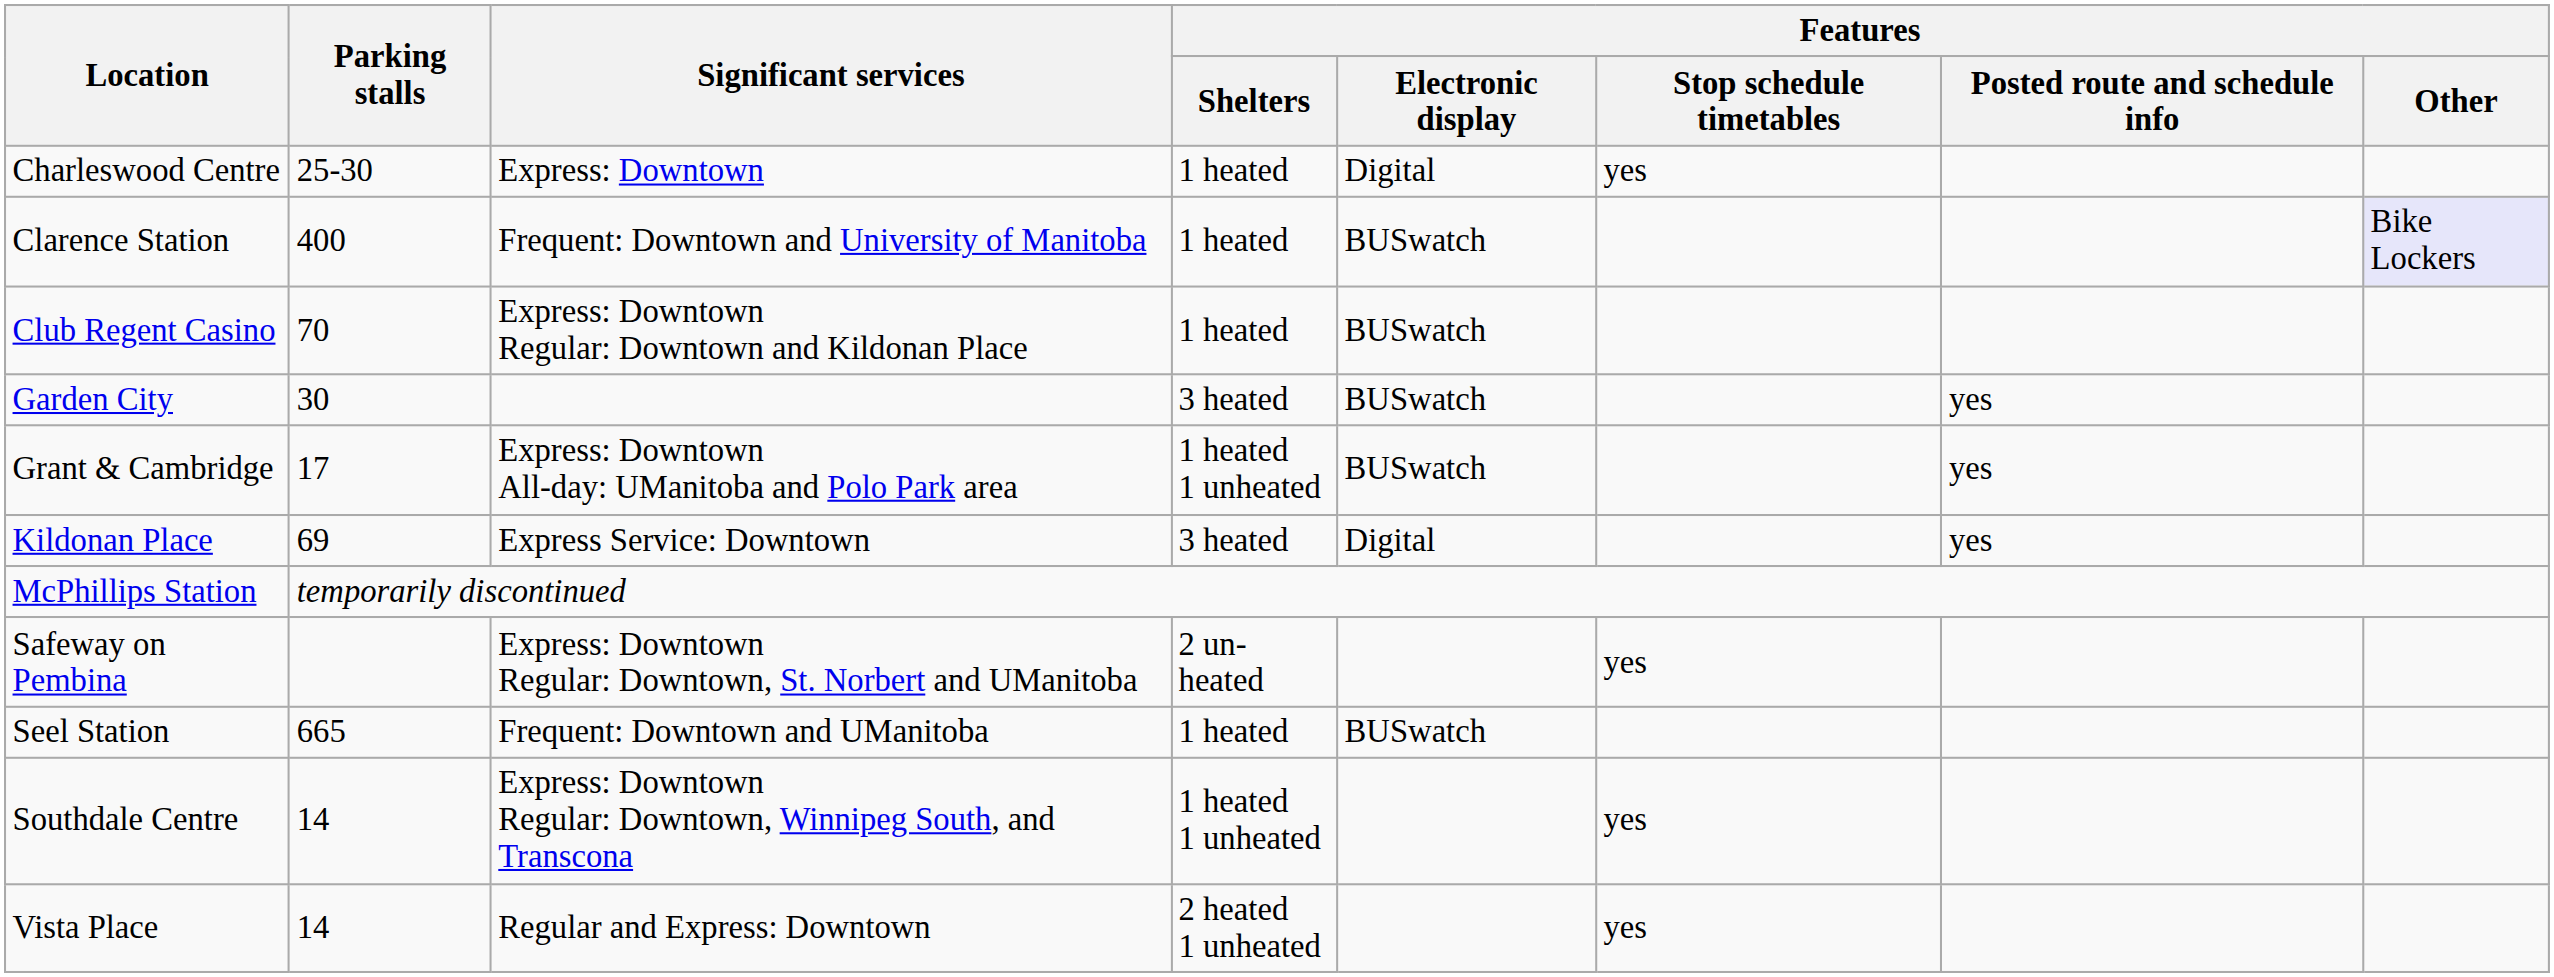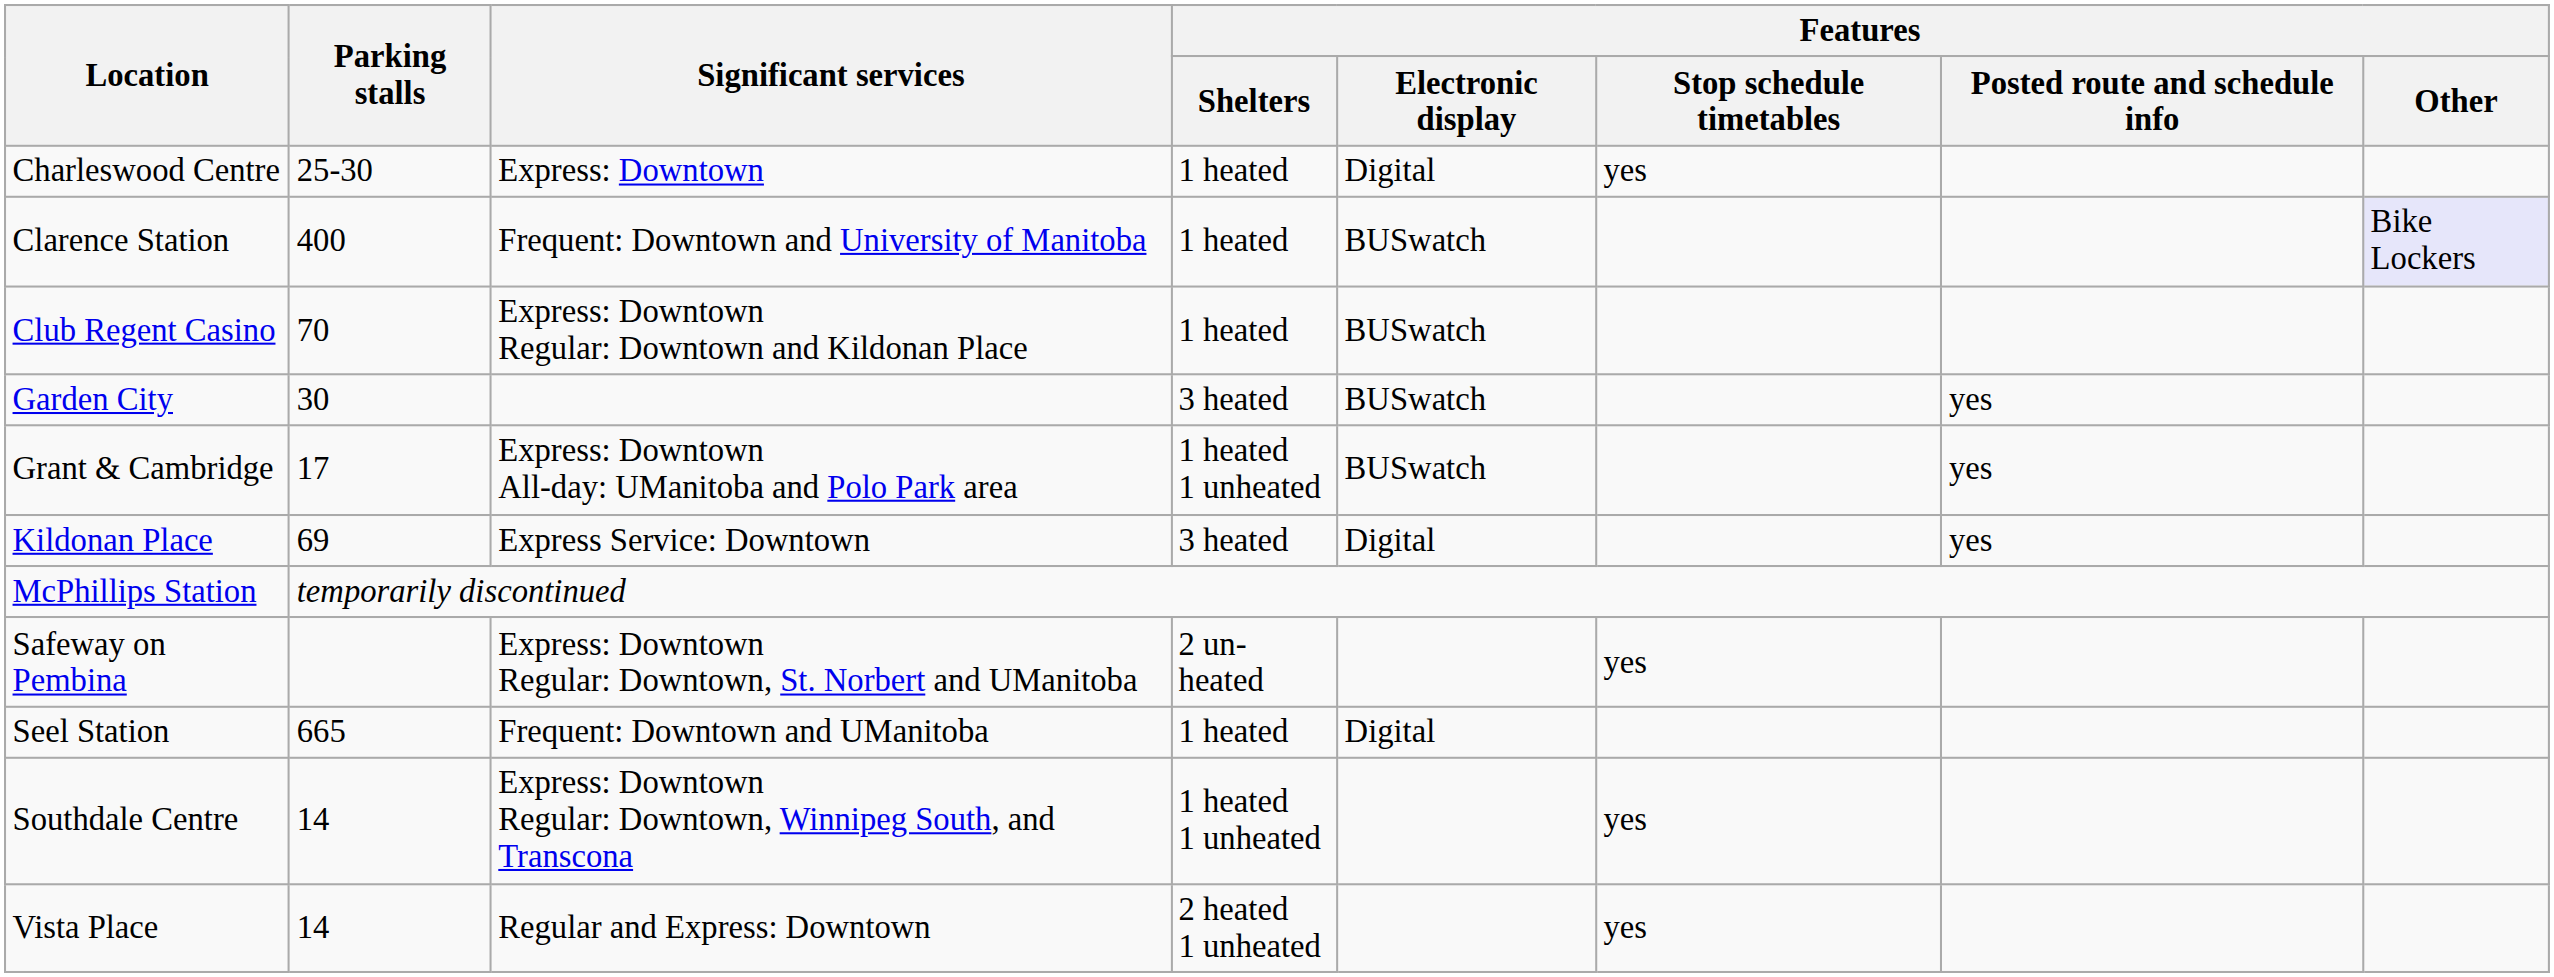 <table class="wikitable">
 <tr>
 <th rowspan="2">Location</th>
 <th rowspan="2">Parking stalls</th>
 <th rowspan="2">Significant services</th>
 <th colspan="5">Features</th>
 </tr>
 <tr>
 <th>Shelters</th>
 <th>Electronic display</th>
 <th>Stop schedule timetables</th>
 <th>Posted route and schedule info</th>
 <th>Other</th>
 </tr>
 <tr>
 <td>Charleswood Centre</td>
 <td>25-30</td>
 <td>Express: <a href='#'>Downtown</a></td>
 <td>1 heated</td>
 <td>Digital</td>
 <td>yes</td>
 <td></td>
 <td></td>
 </tr>
 <tr>
 <td>Clarence Station</td>
 <td>400</td>
 <td>Frequent: Downtown and <a href='#'>University of Manitoba</a></td>
 <td>1 heated</td>
 <td>BUSwatch</td>
 <td></td>
 <td></td>
 <td style="background: lavender;">Bike Lockers</td>
 </tr>
 <tr>
 <td><a href='#'>Club Regent Casino</a></td>
 <td>70</td>
 <td>Express: Downtown<br>Regular: Downtown and Kildonan Place</td>
 <td>1 heated</td>
 <td>BUSwatch</td>
 <td></td>
 <td></td>
 <td></td>
 </tr>
 <tr>
 <td><a href='#'>Garden City</a></td>
 <td>30</td>
 <td></td>
 <td>3 heated</td>
 <td>BUSwatch</td>
 <td></td>
 <td>yes</td>
 <td></td>
 </tr>
 <tr>
 <td>Grant & Cambridge</td>
 <td>17</td>
 <td>Express: Downtown<br>All-day: UManitoba and <a href='#'>Polo Park</a> area</td>
 <td>1 heated<br>1 unheated</td>
 <td>BUSwatch</td>
 <td></td>
 <td>yes</td>
 <td></td>
 </tr>
 <tr>
 <td><a href='#'>Kildonan Place</a></td>
 <td>69</td>
 <td>Express Service: Downtown</td>
 <td>3 heated</td>
 <td>Digital</td>
 <td></td>
 <td>yes</td>
 <td></td>
 </tr>
 <tr>
 <td><a href='#'>McPhillips Station</a></td>
 <td colspan="7"><em>temporarily discontinued</em></td>
 </tr>
 <tr>
 <td>Safeway on <a href='#'>Pembina</a></td>
 <td></td>
 <td>Express: Downtown<br>Regular: Downtown, <a href='#'>St. Norbert</a> and UManitoba</td>
 <td>2 un-heated</td>
 <td></td>
 <td>yes</td>
 <td></td>
 <td></td>
 </tr>
 <tr>
 <td>Seel Station</td>
 <td>665</td>
 <td>Frequent: Downtown and UManitoba</td>
 <td>1 heated</td>
-<td>BUSwatch</td>
+<td>Digital</td>
 <td></td>
 <td></td>
 <td></td>
 </tr>
 <tr>
 <td>Southdale Centre</td>
 <td>14</td>
 <td>Express: Downtown<br>Regular: Downtown, <a href='#'>Winnipeg South</a>, and <a href='#'>Transcona</a></td>
 <td>1 heated<br>1 unheated</td>
 <td></td>
 <td>yes</td>
 <td></td>
 <td></td>
 </tr>
 <tr>
 <td>Vista Place</td>
 <td>14</td>
 <td>Regular and Express: Downtown</td>
 <td>2 heated<br>1 unheated</td>
 <td></td>
 <td>yes</td>
 <td></td>
 <td></td>
 </tr>
 </table>
